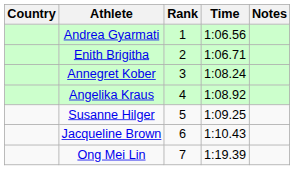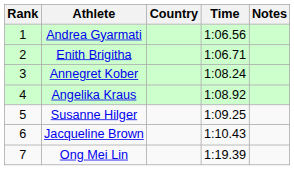 <table class="wikitable sortable" style="text-align:center">
 <tr>
+<th>Rank</th>
+<th>Athlete</th>
 <th>Country</th>
-<th>Athlete</th>
-<th>Rank</th>
 <th>Time</th>
 <th>Notes</th>
 </tr>
 <tr bgcolor=ccffcc>
+<td>1</td>
+<td><a href='#'>Andrea Gyarmati</a></td>
 <td align=left></td>
-<td><a href='#'>Andrea Gyarmati</a></td>
-<td>1</td>
 <td>1:06.56</td>
 <td></td>
 </tr>
 <tr bgcolor=ccffcc>
+<td>2</td>
+<td><a href='#'>Enith Brigitha</a></td>
 <td align=left></td>
-<td><a href='#'>Enith Brigitha</a></td>
-<td>2</td>
 <td>1:06.71</td>
 <td></td>
 </tr>
 <tr bgcolor=ccffcc>
+<td>3</td>
+<td><a href='#'>Annegret Kober</a></td>
 <td align=left></td>
-<td><a href='#'>Annegret Kober</a></td>
-<td>3</td>
 <td>1:08.24</td>
 <td></td>
 </tr>
 <tr bgcolor=ccffcc>
+<td>4</td>
+<td><a href='#'>Angelika Kraus</a></td>
 <td align=left></td>
-<td><a href='#'>Angelika Kraus</a></td>
-<td>4</td>
 <td>1:08.92</td>
 <td></td>
 </tr>
 <tr>
+<td>5</td>
+<td><a href='#'>Susanne Hilger</a></td>
 <td align=left></td>
-<td><a href='#'>Susanne Hilger</a></td>
-<td>5</td>
 <td>1:09.25</td>
 <td></td>
 </tr>
 <tr>
+<td>6</td>
+<td><a href='#'>Jacqueline Brown</a></td>
 <td align=left></td>
-<td><a href='#'>Jacqueline Brown</a></td>
-<td>6</td>
 <td>1:10.43</td>
 <td></td>
 </tr>
 <tr>
+<td>7</td>
+<td><a href='#'>Ong Mei Lin</a></td>
 <td align=left></td>
-<td><a href='#'>Ong Mei Lin</a></td>
-<td>7</td>
 <td>1:19.39</td>
 <td></td>
 </tr>
 </table>
